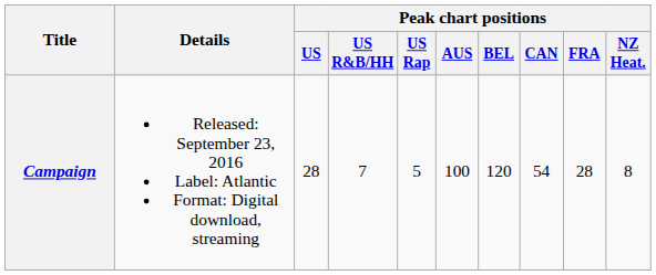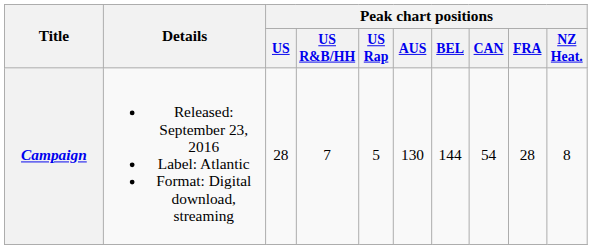 <table class="wikitable plainrowheaders" style="text-align:center;">
 <tr>
 <th scope="col" rowspan="2" style="width:11em;">Title</th>
 <th scope="col" rowspan="2" style="width:20em;">Details</th>
 <th scope="col" colspan="8">Peak chart positions</th>
 </tr>
 <tr>
 <th scope="col" style="width:3em;font-size:90%;"><a href='#'>US</a><br></th>
 <th scope="col" style="width:3em;font-size:90%;"><a href='#'>US<br>R&B/HH</a><br></th>
 <th scope="col" style="width:3em;font-size:90%;"><a href='#'>US<br>Rap</a><br></th>
 <th scope="col" style="width:3em;font-size:90%;"><a href='#'>AUS</a><br></th>
 <th scope="col" style="width:3em;font-size:90%;"><a href='#'>BEL</a><br></th>
 <th scope="col" style="width:3em;font-size:90%;"><a href='#'>CAN</a><br></th>
 <th scope="col" style="width:3em;font-size:90%;"><a href='#'>FRA</a><br></th>
 <th scope="col" style="width:3em;font-size:90%;"><a href='#'>NZ Heat.</a><br></th>
 </tr>
 <tr>
 <th scope="row"><em><a href='#'>Campaign</a></em></th>
 <td><br><ul><li>Released: September 23, 2016</li><li>Label: Atlantic</li><li>Format: Digital download, streaming</li></ul></td>
 <td>28</td>
 <td>7</td>
 <td>5</td>
-<td>100</td>
-<td>120</td>
+<td>130</td>
+<td>144</td>
 <td>54</td>
 <td>28</td>
 <td>8</td>
 </tr>
 </table>
